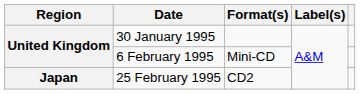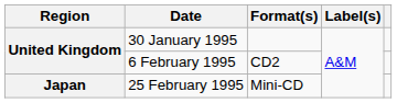 <table class="wikitable plainrowheaders">
 <tr>
 <th scope="col">Region</th>
 <th scope="col">Date</th>
 <th scope="col">Format(s)</th>
 <th scope="col">Label(s)</th>
 <th scope="col"></th>
 </tr>
 <tr>
 <th scope="row" rowspan="2">United Kingdom</th>
 <td>30 January 1995</td>
 <td></td>
 <td rowspan="3"><a href='#'>A&M</a></td>
 <td></td>
 </tr>
 <tr>
 <td>6 February 1995</td>
-<td>Mini-CD</td>
+<td>CD2</td>
 <td></td>
 </tr>
 <tr>
 <th scope="row">Japan</th>
 <td>25 February 1995</td>
-<td>CD2</td>
+<td>Mini-CD</td>
 <td></td>
 </tr>
 </table>
